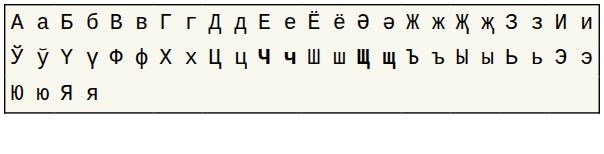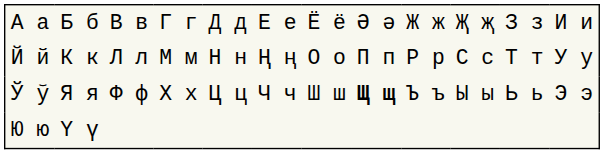 <table cellpadding=4 style="font-size:larger; text-align:center; border-color:black; border-width:1px; border-style:solid; border-collapse:collapse; background-color:#F8F8EF;" summary="38 letters of the modern Dungan alphabet, capital and lowercase">
 <tr>
 <td>А а</td>
 <td>Б б</td>
 <td>В в</td>
 <td>Г г</td>
 <td>Д д</td>
 <td>Е е</td>
 <td>Ё ё</td>
 <td>Ә ә</td>
 <td>Ж ж</td>
 <td>Җ җ</td>
 <td>З з</td>
 <td>И и</td>
 </tr>
 <tr>
+<td>Й й</td>
+<td>К к</td>
+<td>Л л</td>
+<td>М м</td>
+<td>Н н</td>
+<td>Ң ң</td>
+<td>О о</td>
+<td>П п</td>
+<td>Р р</td>
+<td>С с</td>
+<td>Т т</td>
+<td>У у</td>
+</tr>
+<tr>
 <td>Ў ў</td>
-<td>Ү ү</td>
+<td>Я я</td>
 <td>Ф ф</td>
 <td>Х х</td>
 <td>Ц ц</td>
-<td><strong>Ч ч</strong></td>
+<td>Ч ч</td>
 <td>Ш ш</td>
 <td><strong>Щ щ</strong></td>
 <td>Ъ ъ</td>
 <td>Ы ы</td>
 <td>Ь ь</td>
 <td>Э э</td>
 </tr>
 <tr>
 <td>Ю ю</td>
-<td>Я я</td>
+<td>Ү ү</td>
 </tr>
 </table>
